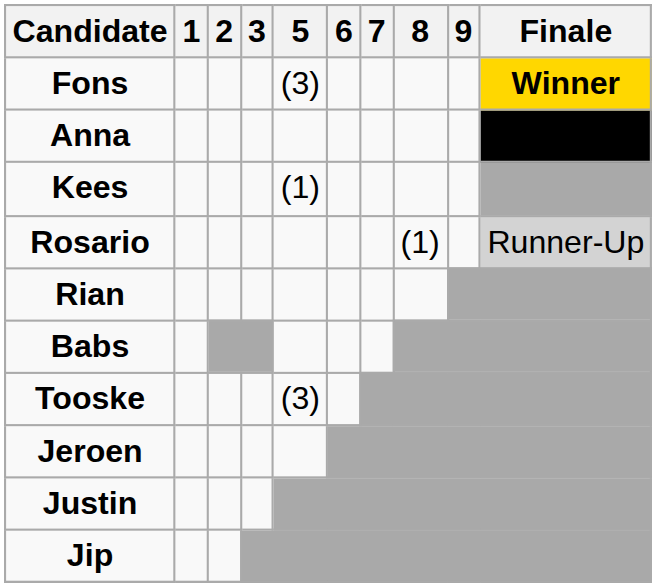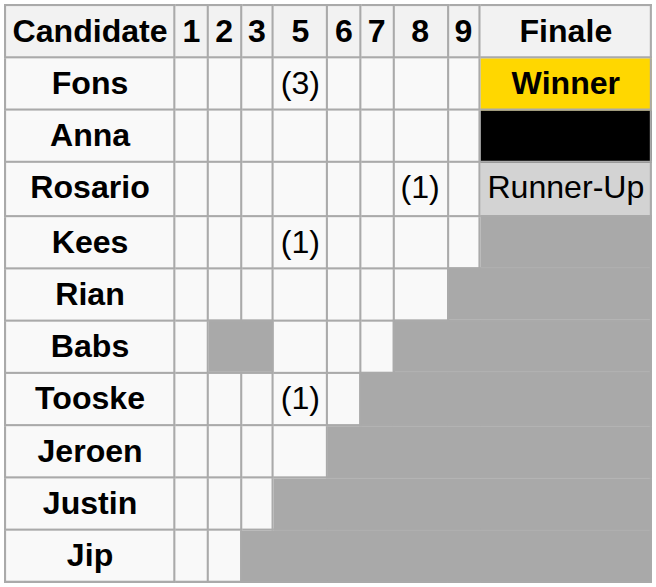 <table class="wikitable" border="2" class="wikitable" style="text-align:center;font-size:96%">
 <tr>
 <th>Candidate</th>
 <th>1</th>
 <th>2</th>
 <th>3</th>
 <th>5</th>
 <th>6</th>
 <th>7</th>
 <th>8</th>
 <th>9</th>
 <th>Finale</th>
 </tr>
 <tr>
 <td><strong>Fons</strong></td>
 <td></td>
 <td></td>
 <td></td>
 <td>(3)</td>
 <td></td>
 <td></td>
 <td></td>
 <td></td>
 <td bgcolor="gold"><strong>Winner</strong></td>
 </tr>
 <tr>
 <td><strong>Anna</strong></td>
 <td></td>
 <td></td>
 <td></td>
 <td></td>
 <td></td>
 <td></td>
 <td></td>
 <td></td>
 <td bgcolor=black></td>
 </tr>
 <tr>
+<td><strong>Rosario</strong></td>
+<td></td>
+<td></td>
+<td></td>
+<td></td>
+<td></td>
+<td></td>
+<td>(1)</td>
+<td></td>
+<td bgcolor="lightgrey">Runner-Up</td>
+</tr>
+<tr>
 <td><strong>Kees</strong></td>
 <td></td>
 <td></td>
 <td></td>
 <td>(1)</td>
 <td></td>
 <td></td>
 <td></td>
 <td></td>
 <td colspan=1 bgcolor="darkgray"></td>
-</tr>
-<tr>
-<td><strong>Rosario</strong></td>
-<td></td>
-<td></td>
-<td></td>
-<td></td>
-<td></td>
-<td></td>
-<td>(1)</td>
-<td></td>
-<td bgcolor="lightgrey">Runner-Up</td>
 </tr>
 <tr>
 <td><strong>Rian</strong></td>
 <td></td>
 <td></td>
 <td></td>
 <td></td>
 <td></td>
 <td></td>
 <td></td>
 <td colspan=2 bgcolor="darkgray"></td>
 </tr>
 <tr>
 <td><strong>Babs</strong></td>
 <td></td>
 <td colspan=2 bgcolor="darkgray"></td>
 <td></td>
 <td></td>
 <td></td>
 <td colspan=3 bgcolor="darkgray"></td>
 </tr>
 <tr>
 <td><strong>Tooske</strong></td>
 <td></td>
 <td></td>
 <td></td>
-<td>(3)</td>
+<td>(1)</td>
 <td></td>
 <td colspan=4 bgcolor="darkgray"></td>
 </tr>
 <tr>
 <td><strong>Jeroen</strong></td>
 <td></td>
 <td></td>
 <td></td>
 <td></td>
 <td colspan=5 bgcolor="darkgray"></td>
 </tr>
 <tr>
 <td><strong>Justin</strong></td>
 <td></td>
 <td></td>
 <td></td>
 <td colspan=6 bgcolor="darkgray"></td>
 </tr>
 <tr>
 <td><strong>Jip</strong></td>
 <td></td>
 <td></td>
 <td colspan=7 bgcolor="darkgray"></td>
 </tr>
 <tr>
 </tr>
 </table>
